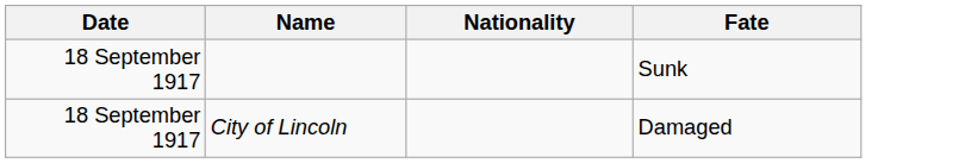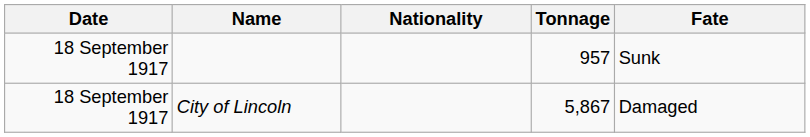 <table class="wikitable sortable">
 <tr>
 <th width="140px">Date</th>
 <th width="140px">Name</th>
 <th width="160px">Nationality</th>
+<th width="25px">Tonnage</th>
 <th width="160px">Fate</th>
 </tr>
 <tr>
 <td align="right">18 September 1917</td>
 <td align="left"></td>
 <td align="left"></td>
+<td align="right">957</td>
 <td align="left">Sunk</td>
 </tr>
 <tr>
 <td align="right">18 September 1917</td>
 <td align="left"><em>City of Lincoln</em></td>
 <td align="left"></td>
+<td align="right">5,867</td>
 <td align="left">Damaged</td>
 </tr>
 </table>
